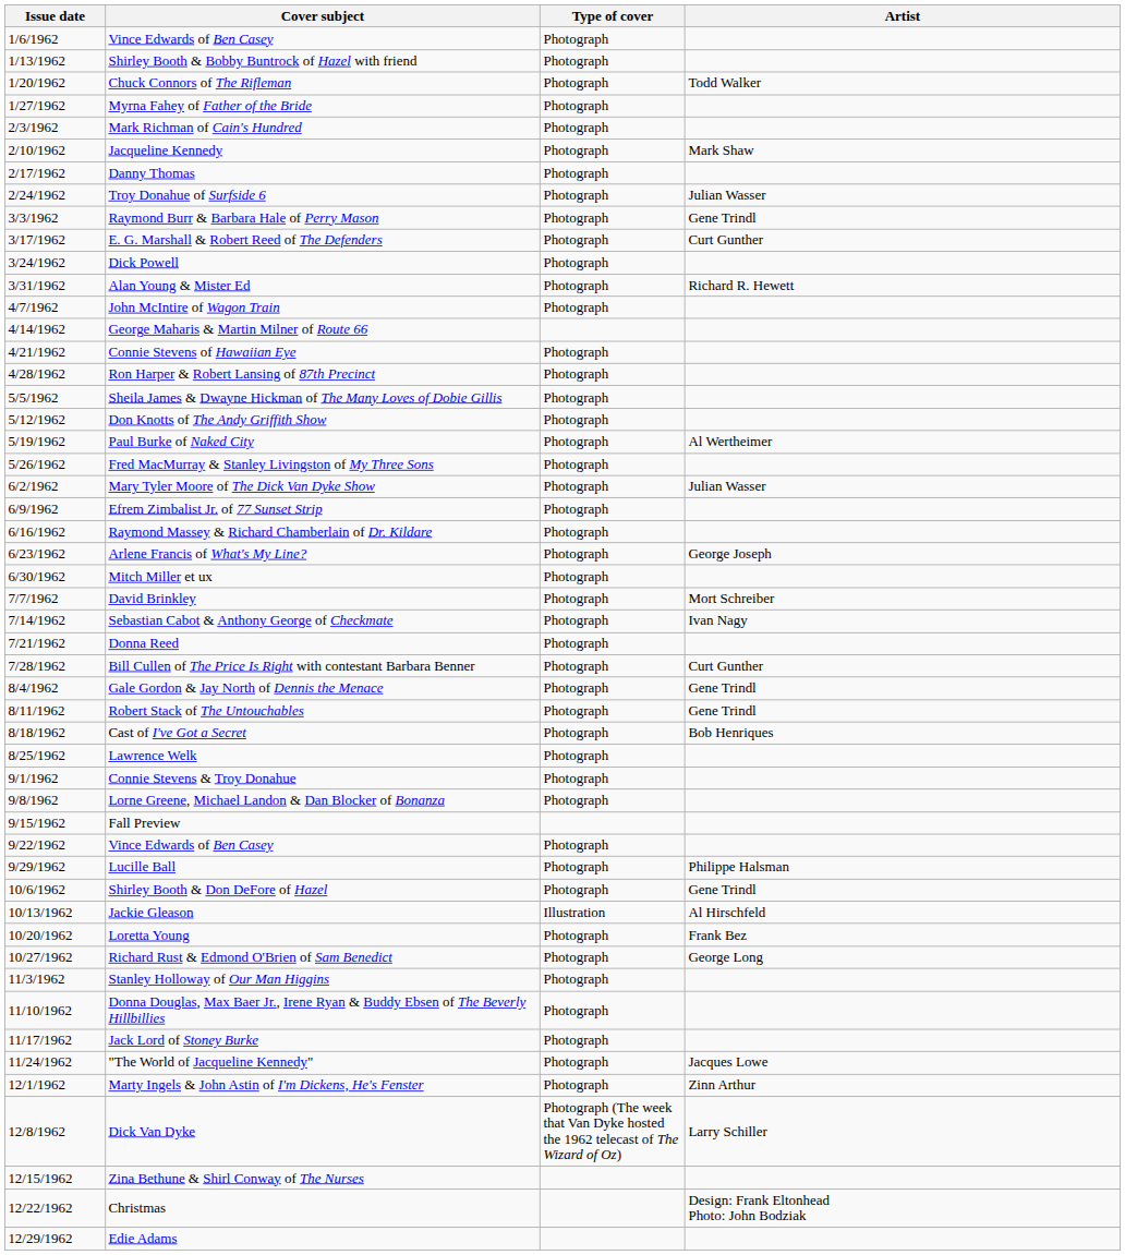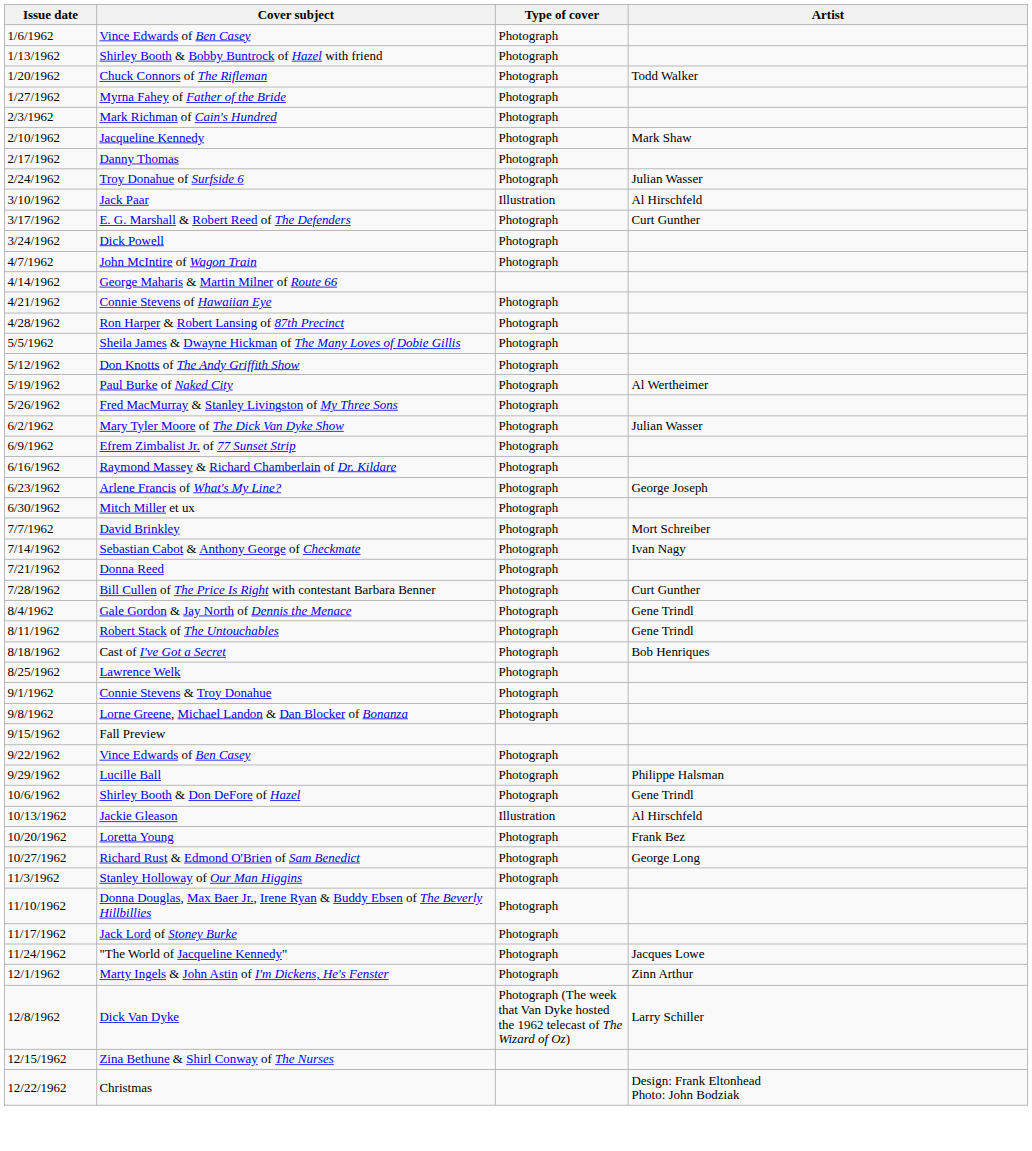 <table class="wikitable sortable" width=100% style="font-size:100%;">
 <tr>
 <th width=9%>Issue date</th>
 <th width=39%>Cover subject</th>
 <th width=13%>Type of cover</th>
 <th width=39%>Artist</th>
 </tr>
 <tr>
 <td>1/6/1962</td>
 <td><a href='#'>Vince Edwards</a> of <em><a href='#'>Ben Casey</a></em></td>
 <td>Photograph</td>
 <td></td>
 </tr>
 <tr>
 <td>1/13/1962</td>
 <td><a href='#'>Shirley Booth</a> & <a href='#'>Bobby Buntrock</a> of <em><a href='#'>Hazel</a></em> with friend</td>
 <td>Photograph</td>
 <td></td>
 </tr>
 <tr>
 <td>1/20/1962</td>
 <td><a href='#'>Chuck Connors</a> of <em><a href='#'>The Rifleman</a></em></td>
 <td>Photograph</td>
 <td>Todd Walker</td>
 </tr>
 <tr>
 <td>1/27/1962</td>
 <td><a href='#'>Myrna Fahey</a> of <em><a href='#'>Father of the Bride</a></em></td>
 <td>Photograph</td>
 <td></td>
 </tr>
 <tr>
 <td>2/3/1962</td>
 <td><a href='#'>Mark Richman</a> of <em><a href='#'>Cain's Hundred</a></em></td>
 <td>Photograph</td>
 <td></td>
 </tr>
 <tr>
 <td>2/10/1962</td>
 <td><a href='#'>Jacqueline Kennedy</a></td>
 <td>Photograph</td>
 <td>Mark Shaw</td>
 </tr>
 <tr>
 <td>2/17/1962</td>
 <td><a href='#'>Danny Thomas</a></td>
 <td>Photograph</td>
 <td></td>
 </tr>
 <tr>
 <td>2/24/1962</td>
 <td><a href='#'>Troy Donahue</a> of <em><a href='#'>Surfside 6</a></em></td>
 <td>Photograph</td>
 <td>Julian Wasser</td>
 </tr>
 <tr>
-<td>3/3/1962</td>
-<td><a href='#'>Raymond Burr</a> & <a href='#'>Barbara Hale</a> of <em><a href='#'>Perry Mason</a></em></td>
-<td>Photograph</td>
-<td>Gene Trindl</td>
+<td>3/10/1962</td>
+<td><a href='#'>Jack Paar</a></td>
+<td>Illustration</td>
+<td>Al Hirschfeld</td>
 </tr>
 <tr>
 <td>3/17/1962</td>
 <td><a href='#'>E. G. Marshall</a> & <a href='#'>Robert Reed</a> of <em><a href='#'>The Defenders</a></em></td>
 <td>Photograph</td>
 <td>Curt Gunther</td>
 </tr>
 <tr>
 <td>3/24/1962</td>
 <td><a href='#'>Dick Powell</a></td>
 <td>Photograph</td>
 <td></td>
-</tr>
-<tr>
-<td>3/31/1962</td>
-<td><a href='#'>Alan Young</a> & <a href='#'>Mister Ed</a></td>
-<td>Photograph</td>
-<td>Richard R. Hewett</td>
 </tr>
 <tr>
 <td>4/7/1962</td>
 <td><a href='#'>John McIntire</a> of <em><a href='#'>Wagon Train</a></em></td>
 <td>Photograph</td>
 <td></td>
 </tr>
 <tr>
 <td>4/14/1962</td>
 <td><a href='#'>George Maharis</a> & <a href='#'>Martin Milner</a> of <em><a href='#'>Route 66</a></em></td>
 <td></td>
 <td></td>
 </tr>
 <tr>
 <td>4/21/1962</td>
 <td><a href='#'>Connie Stevens</a> of <em><a href='#'>Hawaiian Eye</a></em></td>
 <td>Photograph</td>
 <td></td>
 </tr>
 <tr>
 <td>4/28/1962</td>
 <td><a href='#'>Ron Harper</a> & <a href='#'>Robert Lansing</a> of <em><a href='#'>87th Precinct</a></em></td>
 <td>Photograph</td>
 <td></td>
 </tr>
 <tr>
 <td>5/5/1962</td>
 <td><a href='#'>Sheila James</a> & <a href='#'>Dwayne Hickman</a> of <em><a href='#'>The Many Loves of Dobie Gillis</a></em></td>
 <td>Photograph</td>
 <td></td>
 </tr>
 <tr>
 <td>5/12/1962</td>
 <td><a href='#'>Don Knotts</a> of <em><a href='#'>The Andy Griffith Show</a></em></td>
 <td>Photograph</td>
 <td></td>
 </tr>
 <tr>
 <td>5/19/1962</td>
 <td><a href='#'>Paul Burke</a> of <em><a href='#'>Naked City</a></em></td>
 <td>Photograph</td>
 <td>Al Wertheimer</td>
 </tr>
 <tr>
 <td>5/26/1962</td>
 <td><a href='#'>Fred MacMurray</a> & <a href='#'>Stanley Livingston</a> of <em><a href='#'>My Three Sons</a></em></td>
 <td>Photograph</td>
 <td></td>
 </tr>
 <tr>
 <td>6/2/1962</td>
 <td><a href='#'>Mary Tyler Moore</a> of <em><a href='#'>The Dick Van Dyke Show</a></em></td>
 <td>Photograph</td>
 <td>Julian Wasser</td>
 </tr>
 <tr>
 <td>6/9/1962</td>
 <td><a href='#'>Efrem Zimbalist Jr.</a> of <em><a href='#'>77 Sunset Strip</a></em></td>
 <td>Photograph</td>
 <td></td>
 </tr>
 <tr>
 <td>6/16/1962</td>
 <td><a href='#'>Raymond Massey</a> & <a href='#'>Richard Chamberlain</a> of <em><a href='#'>Dr. Kildare</a></em></td>
 <td>Photograph</td>
 <td></td>
 </tr>
 <tr>
 <td>6/23/1962</td>
 <td><a href='#'>Arlene Francis</a> of <em><a href='#'>What's My Line?</a></em></td>
 <td>Photograph</td>
 <td>George Joseph</td>
 </tr>
 <tr>
 <td>6/30/1962</td>
 <td><a href='#'>Mitch Miller</a> et ux</td>
 <td>Photograph</td>
 <td></td>
 </tr>
 <tr>
 <td>7/7/1962</td>
 <td><a href='#'>David Brinkley</a></td>
 <td>Photograph</td>
 <td>Mort Schreiber</td>
 </tr>
 <tr>
 <td>7/14/1962</td>
 <td><a href='#'>Sebastian Cabot</a> & <a href='#'>Anthony George</a> of <em><a href='#'>Checkmate</a></em></td>
 <td>Photograph</td>
 <td>Ivan Nagy</td>
 </tr>
 <tr>
 <td>7/21/1962</td>
 <td><a href='#'>Donna Reed</a></td>
 <td>Photograph</td>
 <td></td>
 </tr>
 <tr>
 <td>7/28/1962</td>
 <td><a href='#'>Bill Cullen</a> of <em><a href='#'>The Price Is Right</a></em> with contestant Barbara Benner</td>
 <td>Photograph</td>
 <td>Curt Gunther</td>
 </tr>
 <tr>
 <td>8/4/1962</td>
 <td><a href='#'>Gale Gordon</a> & <a href='#'>Jay North</a> of <em><a href='#'>Dennis the Menace</a></em></td>
 <td>Photograph</td>
 <td>Gene Trindl</td>
 </tr>
 <tr>
 <td>8/11/1962</td>
 <td><a href='#'>Robert Stack</a> of <em><a href='#'>The Untouchables</a></em></td>
 <td>Photograph</td>
 <td>Gene Trindl</td>
 </tr>
 <tr>
 <td>8/18/1962</td>
 <td>Cast of <em><a href='#'>I've Got a Secret</a></em></td>
 <td>Photograph</td>
 <td>Bob Henriques</td>
 </tr>
 <tr>
 <td>8/25/1962</td>
 <td><a href='#'>Lawrence Welk</a></td>
 <td>Photograph</td>
 <td></td>
 </tr>
 <tr>
 <td>9/1/1962</td>
 <td><a href='#'>Connie Stevens</a> & <a href='#'>Troy Donahue</a></td>
 <td>Photograph</td>
 <td></td>
 </tr>
 <tr>
 <td>9/8/1962</td>
 <td><a href='#'>Lorne Greene</a>, <a href='#'>Michael Landon</a> & <a href='#'>Dan Blocker</a> of <em><a href='#'>Bonanza</a></em></td>
 <td>Photograph</td>
 <td></td>
 </tr>
 <tr>
 <td>9/15/1962</td>
 <td>Fall Preview</td>
 <td></td>
 <td></td>
 </tr>
 <tr>
 <td>9/22/1962</td>
 <td><a href='#'>Vince Edwards</a> of <em><a href='#'>Ben Casey</a></em></td>
 <td>Photograph</td>
 <td></td>
 </tr>
 <tr>
 <td>9/29/1962</td>
 <td><a href='#'>Lucille Ball</a></td>
 <td>Photograph</td>
 <td>Philippe Halsman</td>
 </tr>
 <tr>
 <td>10/6/1962</td>
 <td><a href='#'>Shirley Booth</a> & <a href='#'>Don DeFore</a> of <em><a href='#'>Hazel</a></em></td>
 <td>Photograph</td>
 <td>Gene Trindl</td>
 </tr>
 <tr>
 <td>10/13/1962</td>
 <td><a href='#'>Jackie Gleason</a></td>
 <td>Illustration</td>
 <td>Al Hirschfeld</td>
 </tr>
 <tr>
 <td>10/20/1962</td>
 <td><a href='#'>Loretta Young</a></td>
 <td>Photograph</td>
 <td>Frank Bez</td>
 </tr>
 <tr>
 <td>10/27/1962</td>
 <td><a href='#'>Richard Rust</a> & <a href='#'>Edmond O'Brien</a> of <em><a href='#'>Sam Benedict</a></em></td>
 <td>Photograph</td>
 <td>George Long</td>
 </tr>
 <tr>
 <td>11/3/1962</td>
 <td><a href='#'>Stanley Holloway</a> of <em><a href='#'>Our Man Higgins</a></em></td>
 <td>Photograph</td>
 <td></td>
 </tr>
 <tr>
 <td>11/10/1962</td>
 <td><a href='#'>Donna Douglas</a>, <a href='#'>Max Baer Jr.</a>, <a href='#'>Irene Ryan</a> & <a href='#'>Buddy Ebsen</a> of <em><a href='#'>The Beverly Hillbillies</a></em></td>
 <td>Photograph</td>
 <td></td>
 </tr>
 <tr>
 <td>11/17/1962</td>
 <td><a href='#'>Jack Lord</a> of <em><a href='#'>Stoney Burke</a></em></td>
 <td>Photograph</td>
 <td></td>
 </tr>
 <tr>
 <td>11/24/1962</td>
 <td>"The World of <a href='#'>Jacqueline Kennedy</a>"</td>
 <td>Photograph</td>
 <td>Jacques Lowe</td>
 </tr>
 <tr>
 <td>12/1/1962</td>
 <td><a href='#'>Marty Ingels</a> & <a href='#'>John Astin</a> of <em><a href='#'>I'm Dickens, He's Fenster</a></em></td>
 <td>Photograph</td>
 <td>Zinn Arthur</td>
 </tr>
 <tr>
 <td>12/8/1962</td>
 <td><a href='#'>Dick Van Dyke</a></td>
 <td>Photograph (The week that Van Dyke hosted the 1962 telecast of <em>The Wizard of Oz</em>)</td>
 <td>Larry Schiller</td>
 </tr>
 <tr>
 <td>12/15/1962</td>
 <td><a href='#'>Zina Bethune</a> & <a href='#'>Shirl Conway</a> of <em><a href='#'>The Nurses</a></em></td>
 <td></td>
 <td></td>
 </tr>
 <tr>
 <td>12/22/1962</td>
 <td>Christmas</td>
 <td></td>
 <td>Design: Frank Eltonhead<br>Photo: John Bodziak</td>
 </tr>
-<tr>
-<td>12/29/1962</td>
-<td><a href='#'>Edie Adams</a></td>
-<td></td>
-<td></td>
-</tr>
 </table>
